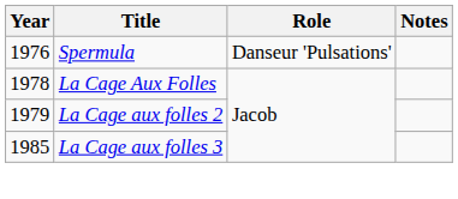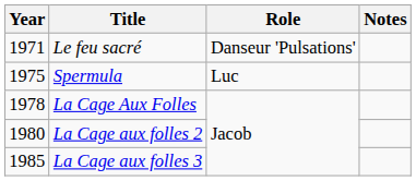 <table class="wikitable">
 <tr>
 <th>Year</th>
 <th>Title</th>
 <th>Role</th>
 <th>Notes</th>
 </tr>
 <tr>
-<td>1976</td>
+<td>1971</td>
+<td><em>Le feu sacré</em></td>
+<td>Danseur 'Pulsations'</td>
+<td></td>
+</tr>
+<tr>
+<td>1975</td>
 <td><em><a href='#'>Spermula</a></em></td>
-<td>Danseur 'Pulsations'</td>
+<td>Luc</td>
 <td></td>
 </tr>
 <tr>
 <td>1978</td>
 <td><em><a href='#'>La Cage Aux Folles</a></em></td>
 <td rowspan="3">Jacob</td>
 <td></td>
 </tr>
 <tr>
-<td>1979</td>
+<td>1980</td>
 <td><em><a href='#'>La Cage aux folles 2</a></em></td>
 <td></td>
 </tr>
 <tr>
 <td>1985</td>
 <td><em><a href='#'>La Cage aux folles 3</a></em></td>
 <td></td>
 </tr>
 </table>
